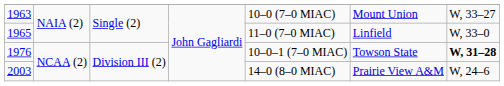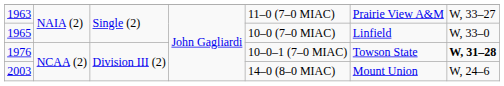 <table class="wikitable">
 <tr>
 </tr>
 <tr>
 <td><a href='#'>1963</a></td>
 <td rowspan=2><a href='#'>NAIA</a> (2)</td>
 <td rowspan=2><a href='#'>Single</a> (2)</td>
 <td rowspan=4><a href='#'>John Gagliardi</a></td>
-<td>10–0 (7–0 MIAC)</td>
-<td><a href='#'>Mount Union</a></td>
+<td>11–0 (7–0 MIAC)</td>
+<td><a href='#'>Prairie View A&M</a></td>
 <td>W, 33–27</td>
 </tr>
 <tr>
 <td><a href='#'>1965</a></td>
-<td>11–0 (7–0 MIAC)</td>
+<td>10–0 (7–0 MIAC)</td>
 <td><a href='#'>Linfield</a></td>
 <td>W, 33–0</td>
 </tr>
 <tr>
 <td><a href='#'>1976</a></td>
 <td rowspan=2><a href='#'>NCAA</a> (2)</td>
 <td rowspan=2><a href='#'>Division III</a> (2)</td>
 <td>10–0–1 (7–0 MIAC)</td>
 <td><a href='#'>Towson State</a></td>
 <td><strong>W, 31–28</strong></td>
 </tr>
 <tr>
 <td><a href='#'>2003</a></td>
 <td>14–0 (8–0 MIAC)</td>
-<td><a href='#'>Prairie View A&M</a></td>
+<td><a href='#'>Mount Union</a></td>
 <td>W, 24–6</td>
 </tr>
 </table>
